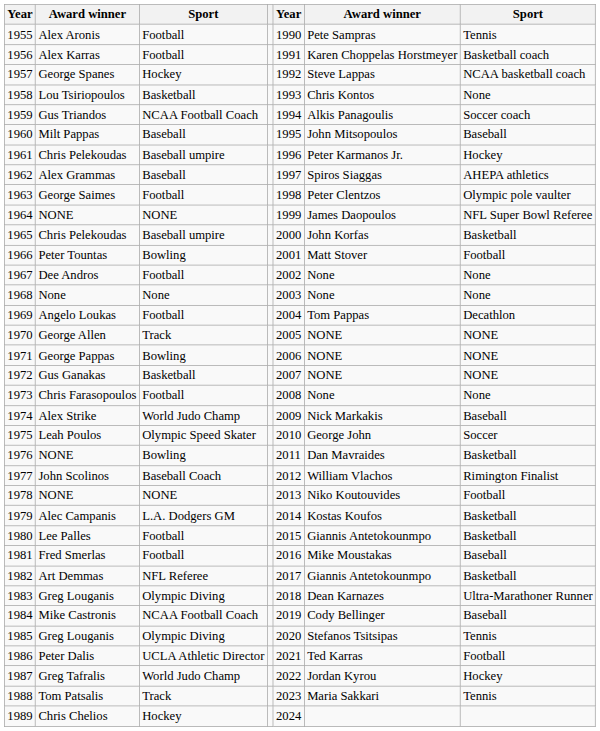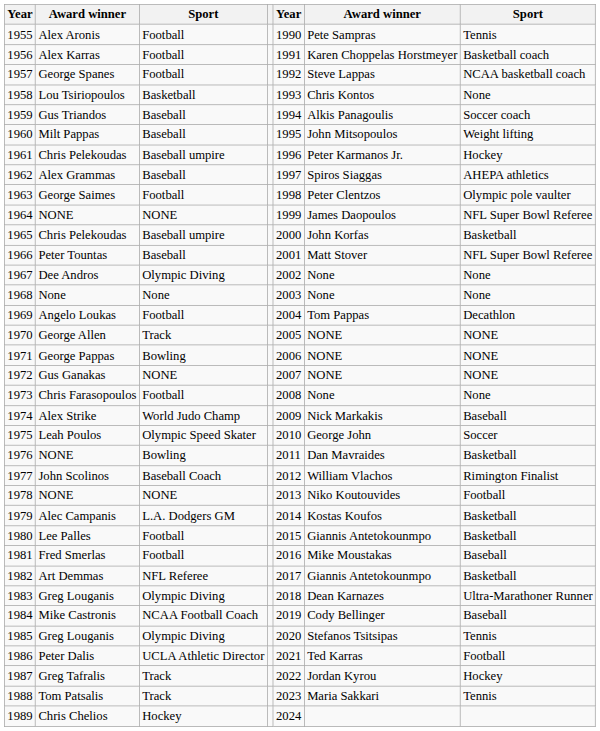 <table class="wikitable">
 <tr>
 <th>Year</th>
 <th>Award winner</th>
 <th>Sport</th>
 <th></th>
 <th>Year</th>
 <th>Award winner</th>
 <th>Sport</th>
 </tr>
 <tr>
 <td>1955</td>
 <td>Alex Aronis</td>
 <td>Football</td>
 <td></td>
 <td>1990</td>
 <td>Pete Sampras</td>
 <td>Tennis</td>
 </tr>
 <tr>
 <td>1956</td>
 <td>Alex Karras</td>
 <td>Football</td>
 <td></td>
 <td>1991</td>
 <td>Karen Choppelas Horstmeyer</td>
 <td>Basketball coach</td>
 </tr>
 <tr>
 <td>1957</td>
 <td>George Spanes</td>
-<td>Hockey</td>
+<td>Football</td>
 <td></td>
 <td>1992</td>
 <td>Steve Lappas</td>
 <td>NCAA basketball coach</td>
 </tr>
 <tr>
 <td>1958</td>
 <td>Lou Tsiriopoulos</td>
 <td>Basketball</td>
 <td></td>
 <td>1993</td>
 <td>Chris Kontos</td>
 <td>None</td>
 </tr>
 <tr>
 <td>1959</td>
 <td>Gus Triandos</td>
-<td>NCAA Football Coach</td>
+<td>Baseball</td>
 <td></td>
 <td>1994</td>
 <td>Alkis Panagoulis</td>
 <td>Soccer coach</td>
 </tr>
 <tr>
 <td>1960</td>
 <td>Milt Pappas</td>
 <td>Baseball</td>
 <td></td>
 <td>1995</td>
 <td>John Mitsopoulos</td>
-<td>Baseball</td>
+<td>Weight lifting</td>
 </tr>
 <tr>
 <td>1961</td>
 <td>Chris Pelekoudas</td>
 <td>Baseball umpire</td>
 <td></td>
 <td>1996</td>
 <td>Peter Karmanos Jr.</td>
 <td>Hockey</td>
 </tr>
 <tr>
 <td>1962</td>
 <td>Alex Grammas</td>
 <td>Baseball</td>
 <td></td>
 <td>1997</td>
 <td>Spiros Siaggas</td>
 <td>AHEPA athletics</td>
 </tr>
 <tr>
 <td>1963</td>
 <td>George Saimes</td>
 <td>Football</td>
 <td></td>
 <td>1998</td>
 <td>Peter Clentzos</td>
 <td>Olympic pole vaulter</td>
 </tr>
 <tr>
 <td>1964</td>
 <td>NONE</td>
 <td>NONE</td>
 <td></td>
 <td>1999</td>
 <td>James Daopoulos</td>
 <td>NFL Super Bowl Referee</td>
 </tr>
 <tr>
 <td>1965</td>
 <td>Chris Pelekoudas</td>
 <td>Baseball umpire</td>
 <td></td>
 <td>2000</td>
 <td>John Korfas</td>
 <td>Basketball</td>
 </tr>
 <tr>
 <td>1966</td>
 <td>Peter Tountas</td>
-<td>Bowling</td>
+<td>Baseball</td>
 <td></td>
 <td>2001</td>
 <td>Matt Stover</td>
-<td>Football</td>
+<td>NFL Super Bowl Referee</td>
 </tr>
 <tr>
 <td>1967</td>
 <td>Dee Andros</td>
-<td>Football</td>
+<td>Olympic Diving</td>
 <td></td>
 <td>2002</td>
 <td>None</td>
 <td>None</td>
 </tr>
 <tr>
 <td>1968</td>
 <td>None</td>
 <td>None</td>
 <td></td>
 <td>2003</td>
 <td>None</td>
 <td>None</td>
 </tr>
 <tr>
 <td>1969</td>
 <td>Angelo Loukas</td>
 <td>Football</td>
 <td></td>
 <td>2004</td>
 <td>Tom Pappas</td>
 <td>Decathlon</td>
 </tr>
 <tr>
 <td>1970</td>
 <td>George Allen</td>
 <td>Track</td>
 <td></td>
 <td>2005</td>
 <td>NONE</td>
 <td>NONE</td>
 </tr>
 <tr>
 <td>1971</td>
 <td>George Pappas</td>
 <td>Bowling</td>
 <td></td>
 <td>2006</td>
 <td>NONE</td>
 <td>NONE</td>
 </tr>
 <tr>
 <td>1972</td>
 <td>Gus Ganakas</td>
-<td>Basketball</td>
+<td>NONE</td>
 <td></td>
 <td>2007</td>
 <td>NONE</td>
 <td>NONE</td>
 </tr>
 <tr>
 <td>1973</td>
 <td>Chris Farasopoulos</td>
 <td>Football</td>
 <td></td>
 <td>2008</td>
 <td>None</td>
 <td>None</td>
 </tr>
 <tr>
 <td>1974</td>
 <td>Alex Strike</td>
 <td>World Judo Champ</td>
 <td></td>
 <td>2009</td>
 <td>Nick Markakis</td>
 <td>Baseball</td>
 </tr>
 <tr>
 <td>1975</td>
 <td>Leah Poulos</td>
 <td>Olympic Speed Skater</td>
 <td></td>
 <td>2010</td>
 <td>George John</td>
 <td>Soccer</td>
 </tr>
 <tr>
 <td>1976</td>
 <td>NONE</td>
 <td>Bowling</td>
 <td></td>
 <td>2011</td>
 <td>Dan Mavraides</td>
 <td>Basketball</td>
 </tr>
 <tr>
 <td>1977</td>
 <td>John Scolinos</td>
 <td>Baseball Coach</td>
 <td></td>
 <td>2012</td>
 <td>William Vlachos</td>
 <td>Rimington Finalist</td>
 </tr>
 <tr>
 <td>1978</td>
 <td>NONE</td>
 <td>NONE</td>
 <td></td>
 <td>2013</td>
 <td>Niko Koutouvides</td>
 <td>Football</td>
 </tr>
 <tr>
 <td>1979</td>
 <td>Alec Campanis</td>
 <td>L.A. Dodgers GM</td>
 <td></td>
 <td>2014</td>
 <td>Kostas Koufos</td>
 <td>Basketball</td>
 </tr>
 <tr>
 <td>1980</td>
 <td>Lee Palles</td>
 <td>Football</td>
 <td></td>
 <td>2015</td>
 <td>Giannis Antetokounmpo</td>
 <td>Basketball</td>
 </tr>
 <tr>
 <td>1981</td>
 <td>Fred Smerlas</td>
 <td>Football</td>
 <td></td>
 <td>2016</td>
 <td>Mike Moustakas</td>
 <td>Baseball</td>
 </tr>
 <tr>
 <td>1982</td>
 <td>Art Demmas</td>
 <td>NFL Referee</td>
 <td></td>
 <td>2017</td>
 <td>Giannis Antetokounmpo</td>
 <td>Basketball</td>
 </tr>
 <tr>
 <td>1983</td>
 <td>Greg Louganis</td>
 <td>Olympic Diving</td>
 <td></td>
 <td>2018</td>
 <td>Dean Karnazes</td>
 <td>Ultra-Marathoner Runner</td>
 </tr>
 <tr>
 <td>1984</td>
 <td>Mike Castronis</td>
 <td>NCAA Football Coach</td>
 <td></td>
 <td>2019</td>
 <td>Cody Bellinger</td>
 <td>Baseball</td>
 </tr>
 <tr>
 <td>1985</td>
 <td>Greg Louganis</td>
 <td>Olympic Diving</td>
 <td></td>
 <td>2020</td>
 <td>Stefanos Tsitsipas</td>
 <td>Tennis</td>
 </tr>
 <tr>
 <td>1986</td>
 <td>Peter Dalis</td>
 <td>UCLA Athletic Director</td>
 <td></td>
 <td>2021</td>
 <td>Ted Karras</td>
 <td>Football</td>
 </tr>
 <tr>
 <td>1987</td>
 <td>Greg Tafralis</td>
-<td>World Judo Champ</td>
+<td>Track</td>
 <td></td>
 <td>2022</td>
 <td>Jordan Kyrou</td>
 <td>Hockey</td>
 </tr>
 <tr>
 <td>1988</td>
 <td>Tom Patsalis</td>
 <td>Track</td>
 <td></td>
 <td>2023</td>
 <td>Maria Sakkari</td>
 <td>Tennis</td>
 </tr>
 <tr>
 <td>1989</td>
 <td>Chris Chelios</td>
 <td>Hockey</td>
 <td></td>
 <td>2024</td>
 <td></td>
 <td></td>
 </tr>
 </table>
